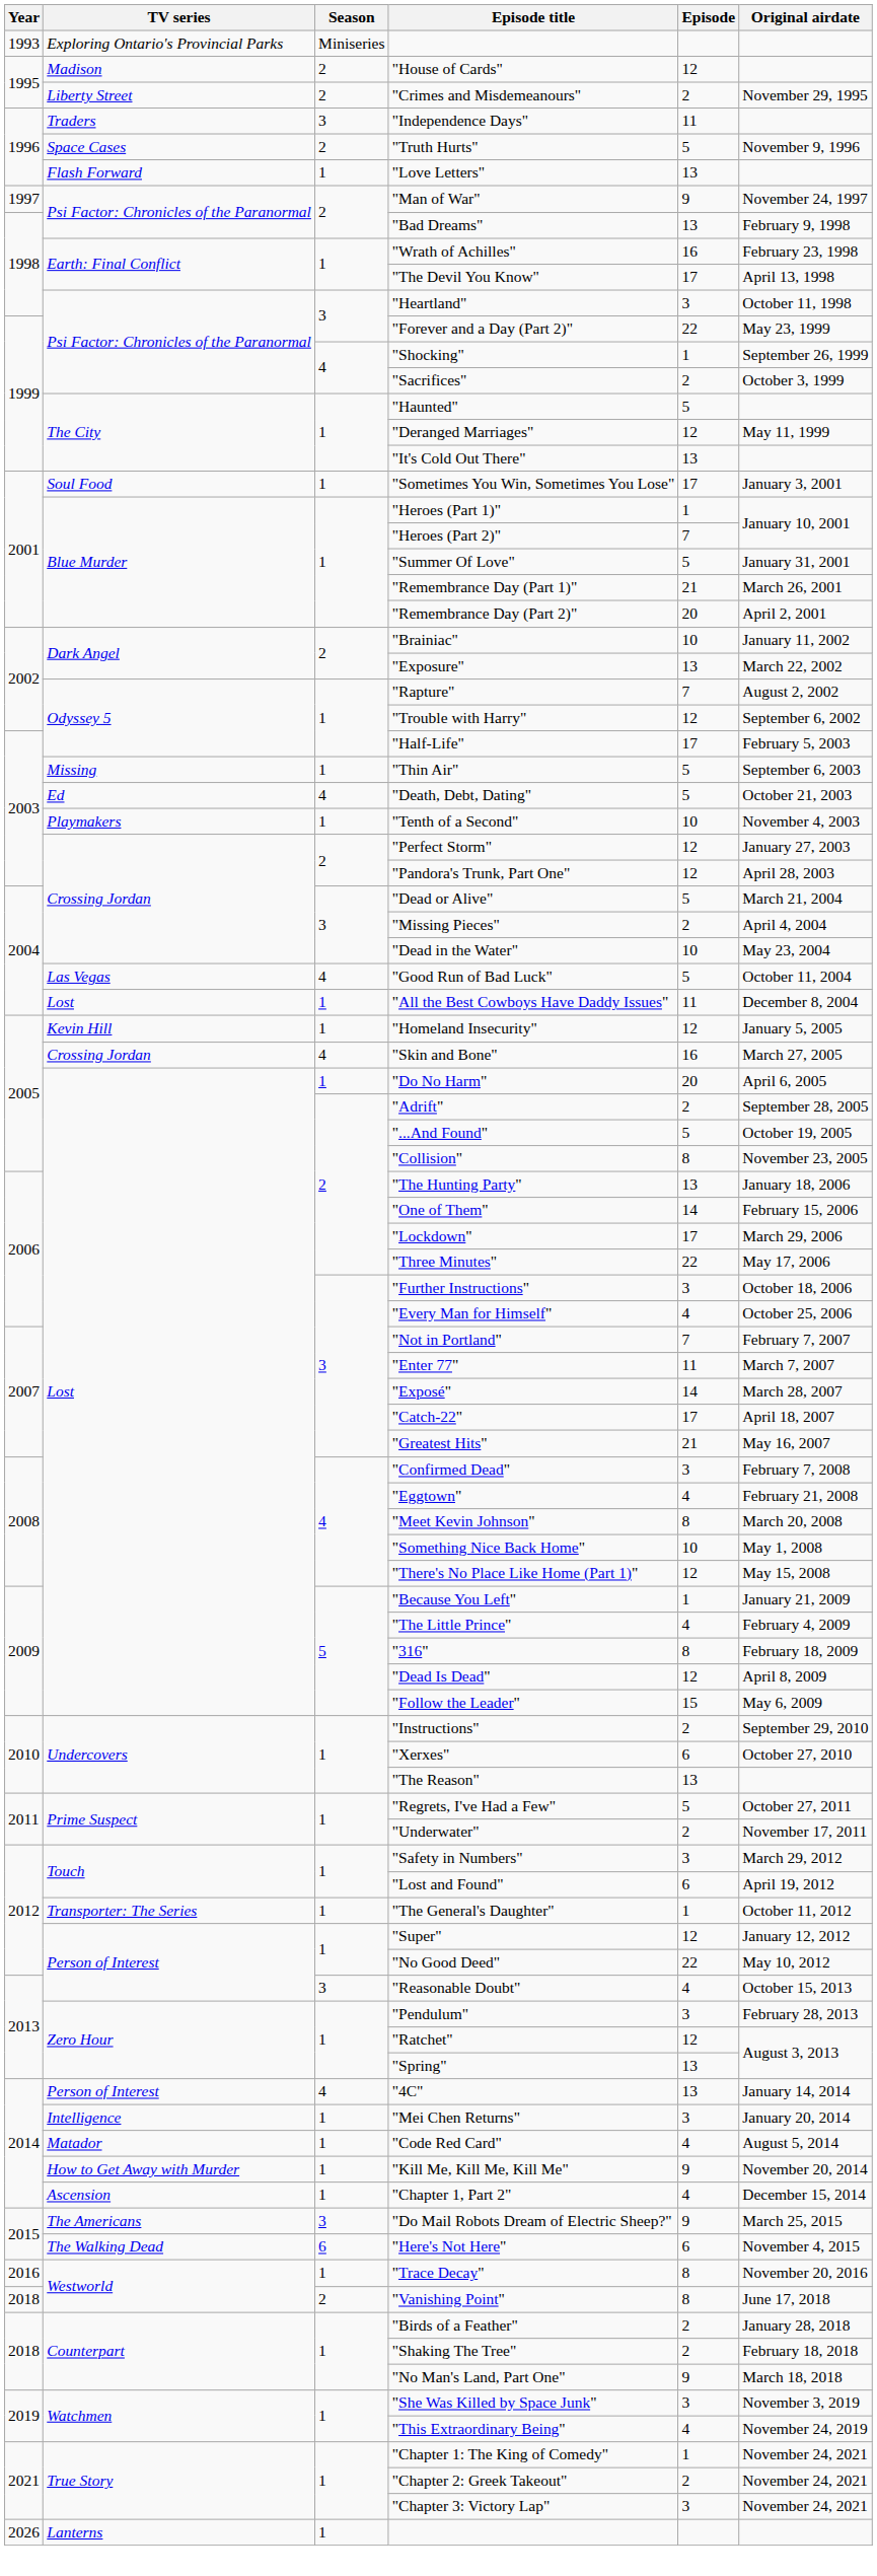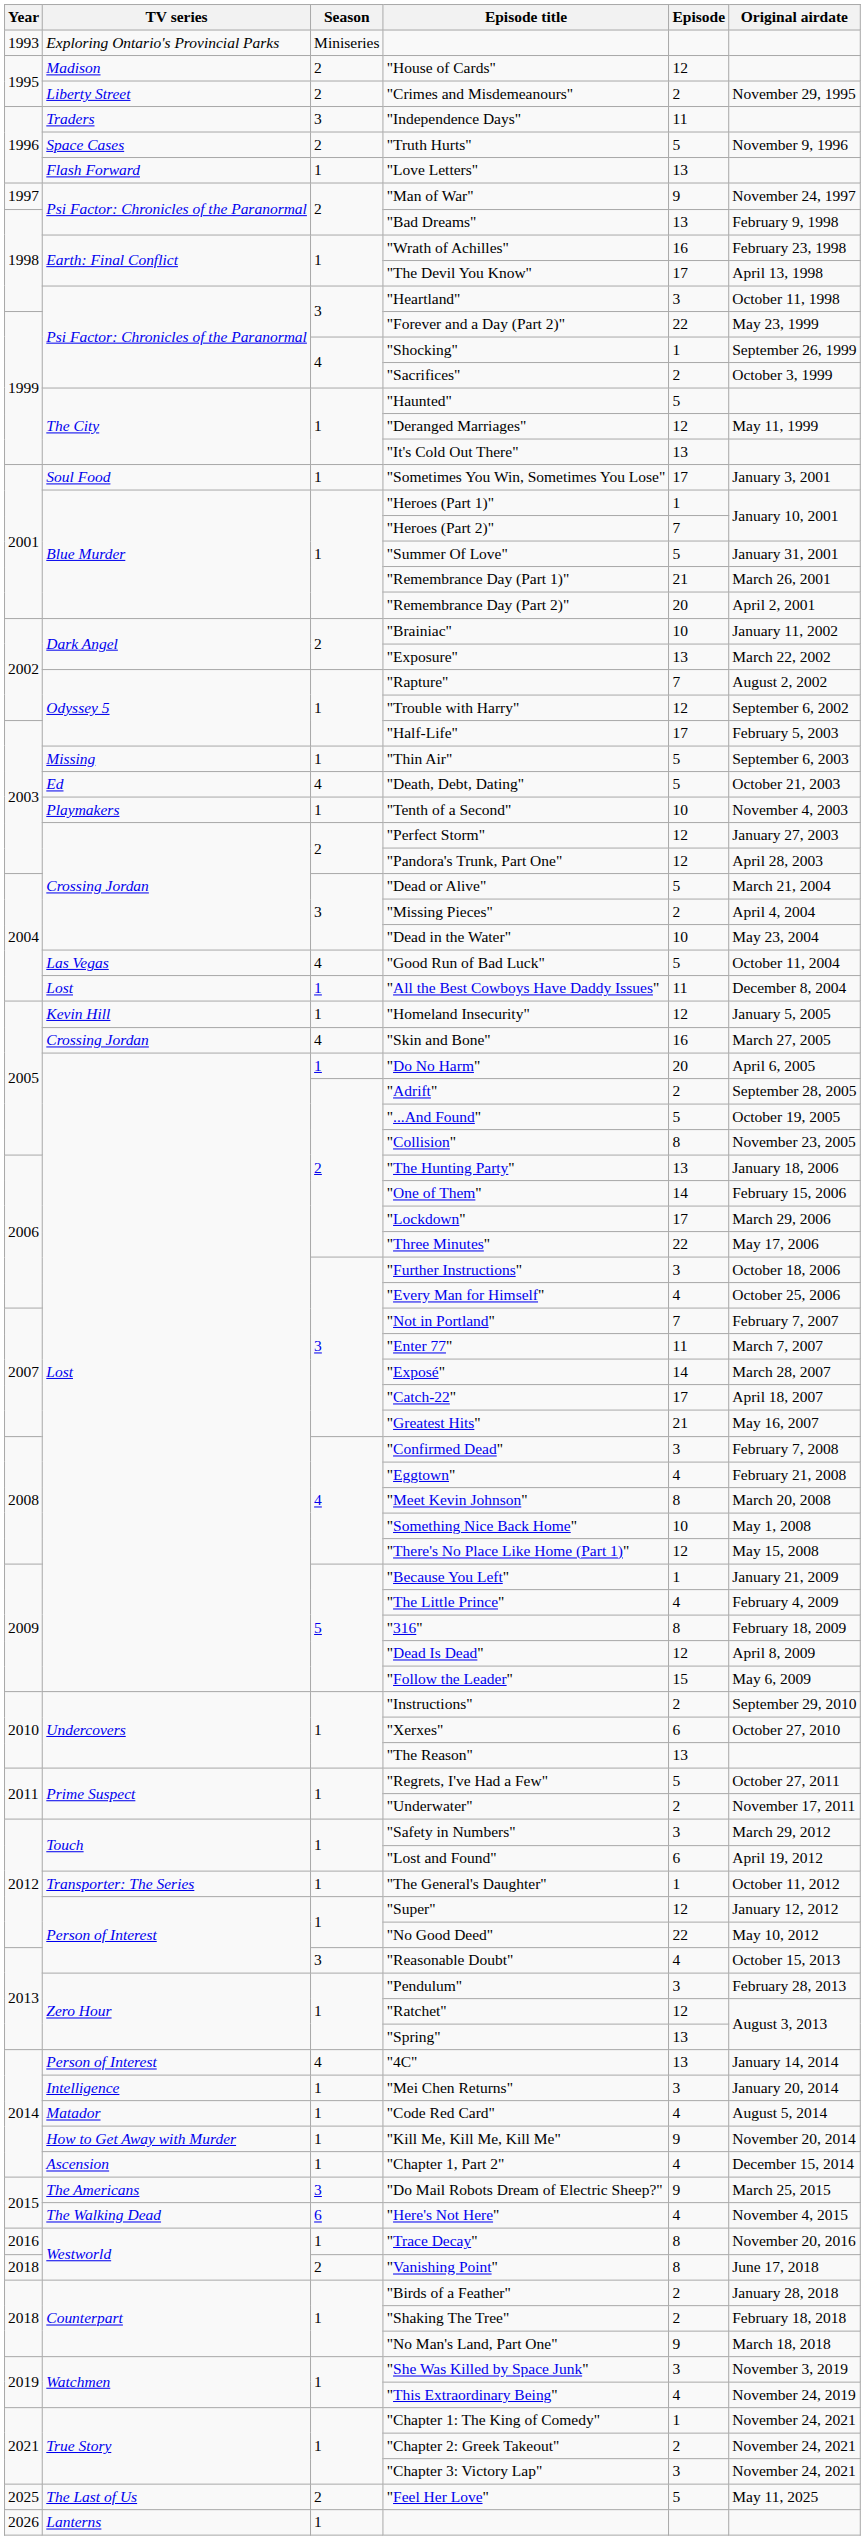 <table class="wikitable" style="font-size: 95%;">
 <tr>
 <th>Year</th>
 <th>TV series</th>
 <th>Season</th>
 <th>Episode title</th>
 <th>Episode</th>
 <th>Original airdate</th>
 </tr>
 <tr>
 <td>1993</td>
 <td><em>Exploring Ontario's Provincial Parks</em></td>
 <td>Miniseries</td>
 <td></td>
 <td></td>
 <td></td>
 </tr>
 <tr>
 <td rowspan=2>1995</td>
 <td><em><a href='#'>Madison</a></em></td>
 <td>2</td>
 <td>"House of Cards"</td>
 <td>12</td>
 <td></td>
 </tr>
 <tr>
 <td><em><a href='#'>Liberty Street</a></em></td>
 <td>2</td>
 <td>"Crimes and Misdemeanours"</td>
 <td>2</td>
 <td>November 29, 1995</td>
 </tr>
 <tr>
 <td rowspan=3>1996</td>
 <td><em><a href='#'>Traders</a></em></td>
 <td>3</td>
 <td>"Independence Days"</td>
 <td>11</td>
 <td></td>
 </tr>
 <tr>
 <td><em><a href='#'>Space Cases</a></em></td>
 <td>2</td>
 <td>"Truth Hurts"</td>
 <td>5</td>
 <td>November 9, 1996</td>
 </tr>
 <tr>
 <td><em><a href='#'>Flash Forward</a></em></td>
 <td>1</td>
 <td>"Love Letters"</td>
 <td>13</td>
 <td></td>
 </tr>
 <tr>
 <td>1997</td>
 <td rowspan=2><em><a href='#'>Psi Factor: Chronicles of the Paranormal</a></em></td>
 <td rowspan=2>2</td>
 <td>"Man of War"</td>
 <td>9</td>
 <td>November 24, 1997</td>
 </tr>
 <tr>
 <td rowspan=4>1998</td>
 <td>"Bad Dreams"</td>
 <td>13</td>
 <td>February 9, 1998</td>
 </tr>
 <tr>
 <td rowspan=2><em><a href='#'>Earth: Final Conflict</a></em></td>
 <td rowspan=2>1</td>
 <td>"Wrath of Achilles"</td>
 <td>16</td>
 <td>February 23, 1998</td>
 </tr>
 <tr>
 <td>"The Devil You Know"</td>
 <td>17</td>
 <td>April 13, 1998</td>
 </tr>
 <tr>
 <td rowspan=4><em><a href='#'>Psi Factor: Chronicles of the Paranormal</a></em></td>
 <td rowspan=2>3</td>
 <td>"Heartland"</td>
 <td>3</td>
 <td>October 11, 1998</td>
 </tr>
 <tr>
 <td rowspan=6>1999</td>
 <td>"Forever and a Day (Part 2)"</td>
 <td>22</td>
 <td>May 23, 1999</td>
 </tr>
 <tr>
 <td rowspan=2>4</td>
 <td>"Shocking"</td>
 <td>1</td>
 <td>September 26, 1999</td>
 </tr>
 <tr>
 <td>"Sacrifices"</td>
 <td>2</td>
 <td>October 3, 1999</td>
 </tr>
 <tr>
 <td rowspan=3><em><a href='#'>The City</a></em></td>
 <td rowspan=3>1</td>
 <td>"Haunted"</td>
 <td>5</td>
 <td></td>
 </tr>
 <tr>
 <td>"Deranged Marriages"</td>
 <td>12</td>
 <td>May 11, 1999</td>
 </tr>
 <tr>
 <td>"It's Cold Out There"</td>
 <td>13</td>
 <td></td>
 </tr>
 <tr>
 <td rowspan=6>2001</td>
 <td><em><a href='#'>Soul Food</a></em></td>
 <td>1</td>
 <td>"Sometimes You Win, Sometimes You Lose"</td>
 <td>17</td>
 <td>January 3, 2001</td>
 </tr>
 <tr>
 <td rowspan=5><em><a href='#'>Blue Murder</a></em></td>
 <td rowspan=5>1</td>
 <td>"Heroes (Part 1)"</td>
 <td>1</td>
 <td rowspan=2>January 10, 2001</td>
 </tr>
 <tr>
 <td>"Heroes (Part 2)"</td>
 <td>7</td>
 </tr>
 <tr>
 <td>"Summer Of Love"</td>
 <td>5</td>
 <td>January 31, 2001</td>
 </tr>
 <tr>
 <td>"Remembrance Day (Part 1)"</td>
 <td>21</td>
 <td>March 26, 2001</td>
 </tr>
 <tr>
 <td>"Remembrance Day (Part 2)"</td>
 <td>20</td>
 <td>April 2, 2001</td>
 </tr>
 <tr>
 <td rowspan=4>2002</td>
 <td rowspan=2><em><a href='#'>Dark Angel</a></em></td>
 <td rowspan=2>2</td>
 <td>"Brainiac"</td>
 <td>10</td>
 <td>January 11, 2002</td>
 </tr>
 <tr>
 <td>"Exposure"</td>
 <td>13</td>
 <td>March 22, 2002</td>
 </tr>
 <tr>
 <td rowspan=3><em><a href='#'>Odyssey 5</a></em></td>
 <td rowspan=3>1</td>
 <td>"Rapture"</td>
 <td>7</td>
 <td>August 2, 2002</td>
 </tr>
 <tr>
 <td>"Trouble with Harry"</td>
 <td>12</td>
 <td>September 6, 2002</td>
 </tr>
 <tr>
 <td rowspan=6>2003</td>
 <td>"Half-Life"</td>
 <td>17</td>
 <td>February 5, 2003</td>
 </tr>
 <tr>
 <td><em><a href='#'>Missing</a></em></td>
 <td>1</td>
 <td>"Thin Air"</td>
 <td>5</td>
 <td>September 6, 2003</td>
 </tr>
 <tr>
 <td><em><a href='#'>Ed</a></em></td>
 <td>4</td>
 <td>"Death, Debt, Dating"</td>
 <td>5</td>
 <td>October 21, 2003</td>
 </tr>
 <tr>
 <td><em><a href='#'>Playmakers</a></em></td>
 <td>1</td>
 <td>"Tenth of a Second"</td>
 <td>10</td>
 <td>November 4, 2003</td>
 </tr>
 <tr>
 <td rowspan=5><em><a href='#'>Crossing Jordan</a></em></td>
 <td rowspan=2>2</td>
 <td>"Perfect Storm"</td>
 <td>12</td>
 <td>January 27, 2003</td>
 </tr>
 <tr>
 <td>"Pandora's Trunk, Part One"</td>
 <td>12</td>
 <td>April 28, 2003</td>
 </tr>
 <tr>
 <td rowspan=5>2004</td>
 <td rowspan=3>3</td>
 <td>"Dead or Alive"</td>
 <td>5</td>
 <td>March 21, 2004</td>
 </tr>
 <tr>
 <td>"Missing Pieces"</td>
 <td>2</td>
 <td>April 4, 2004</td>
 </tr>
 <tr>
 <td>"Dead in the Water"</td>
 <td>10</td>
 <td>May 23, 2004</td>
 </tr>
 <tr>
 <td><em><a href='#'>Las Vegas</a></em></td>
 <td>4</td>
 <td>"Good Run of Bad Luck"</td>
 <td>5</td>
 <td>October 11, 2004</td>
 </tr>
 <tr>
 <td><em><a href='#'>Lost</a></em></td>
 <td><a href='#'>1</a></td>
 <td>"<a href='#'>All the Best Cowboys Have Daddy Issues</a>"</td>
 <td>11</td>
 <td>December 8, 2004</td>
 </tr>
 <tr>
 <td rowspan=6>2005</td>
 <td><em><a href='#'>Kevin Hill</a></em></td>
 <td>1</td>
 <td>"Homeland Insecurity"</td>
 <td>12</td>
 <td>January 5, 2005</td>
 </tr>
 <tr>
 <td><em><a href='#'>Crossing Jordan</a></em></td>
 <td>4</td>
 <td>"Skin and Bone"</td>
 <td>16</td>
 <td>March 27, 2005</td>
 </tr>
 <tr>
 <td rowspan=25><em><a href='#'>Lost</a></em></td>
 <td><a href='#'>1</a></td>
 <td>"<a href='#'>Do No Harm</a>"</td>
 <td>20</td>
 <td>April 6, 2005</td>
 </tr>
 <tr>
 <td rowspan=7><a href='#'>2</a></td>
 <td>"<a href='#'>Adrift</a>"</td>
 <td>2</td>
 <td>September 28, 2005</td>
 </tr>
 <tr>
 <td>"<a href='#'>...And Found</a>"</td>
 <td>5</td>
 <td>October 19, 2005</td>
 </tr>
 <tr>
 <td>"<a href='#'>Collision</a>"</td>
 <td>8</td>
 <td>November 23, 2005</td>
 </tr>
 <tr>
 <td rowspan=6>2006</td>
 <td>"<a href='#'>The Hunting Party</a>"</td>
 <td>13</td>
 <td>January 18, 2006</td>
 </tr>
 <tr>
 <td>"<a href='#'>One of Them</a>"</td>
 <td>14</td>
 <td>February 15, 2006</td>
 </tr>
 <tr>
 <td>"<a href='#'>Lockdown</a>"</td>
 <td>17</td>
 <td>March 29, 2006</td>
 </tr>
 <tr>
 <td>"<a href='#'>Three Minutes</a>"</td>
 <td>22</td>
 <td>May 17, 2006</td>
 </tr>
 <tr>
 <td rowspan=7><a href='#'>3</a></td>
 <td>"<a href='#'>Further Instructions</a>"</td>
 <td>3</td>
 <td>October 18, 2006</td>
 </tr>
 <tr>
 <td>"<a href='#'>Every Man for Himself</a>"</td>
 <td>4</td>
 <td>October 25, 2006</td>
 </tr>
 <tr>
 <td rowspan=5>2007</td>
 <td>"<a href='#'>Not in Portland</a>"</td>
 <td>7</td>
 <td>February 7, 2007</td>
 </tr>
 <tr>
 <td>"<a href='#'>Enter 77</a>"</td>
 <td>11</td>
 <td>March 7, 2007</td>
 </tr>
 <tr>
 <td>"<a href='#'>Exposé</a>"</td>
 <td>14</td>
 <td>March 28, 2007</td>
 </tr>
 <tr>
 <td>"<a href='#'>Catch-22</a>"</td>
 <td>17</td>
 <td>April 18, 2007</td>
 </tr>
 <tr>
 <td>"<a href='#'>Greatest Hits</a>"</td>
 <td>21</td>
 <td>May 16, 2007</td>
 </tr>
 <tr>
 <td rowspan=5>2008</td>
 <td rowspan=5><a href='#'>4</a></td>
 <td>"<a href='#'>Confirmed Dead</a>"</td>
 <td>3</td>
 <td>February 7, 2008</td>
 </tr>
 <tr>
 <td>"<a href='#'>Eggtown</a>"</td>
 <td>4</td>
 <td>February 21, 2008</td>
 </tr>
 <tr>
 <td>"<a href='#'>Meet Kevin Johnson</a>"</td>
 <td>8</td>
 <td>March 20, 2008</td>
 </tr>
 <tr>
 <td>"<a href='#'>Something Nice Back Home</a>"</td>
 <td>10</td>
 <td>May 1, 2008</td>
 </tr>
 <tr>
 <td>"<a href='#'>There's No Place Like Home (Part 1)</a>"</td>
 <td>12</td>
 <td>May 15, 2008</td>
 </tr>
 <tr>
 <td rowspan=5>2009</td>
 <td rowspan=5><a href='#'>5</a></td>
 <td>"<a href='#'>Because You Left</a>"</td>
 <td>1</td>
 <td>January 21, 2009</td>
 </tr>
 <tr>
 <td>"<a href='#'>The Little Prince</a>"</td>
 <td>4</td>
 <td>February 4, 2009</td>
 </tr>
 <tr>
 <td>"<a href='#'>316</a>"</td>
 <td>8</td>
 <td>February 18, 2009</td>
 </tr>
 <tr>
 <td>"<a href='#'>Dead Is Dead</a>"</td>
 <td>12</td>
 <td>April 8, 2009</td>
 </tr>
 <tr>
 <td>"<a href='#'>Follow the Leader</a>"</td>
 <td>15</td>
 <td>May 6, 2009</td>
 </tr>
 <tr>
 <td rowspan=3>2010</td>
 <td rowspan=3><em><a href='#'>Undercovers</a></em></td>
 <td rowspan=3>1</td>
 <td>"Instructions"</td>
 <td>2</td>
 <td>September 29, 2010</td>
 </tr>
 <tr>
 <td>"Xerxes"</td>
 <td>6</td>
 <td>October 27, 2010</td>
 </tr>
 <tr>
 <td>"The Reason"</td>
 <td>13</td>
 <td></td>
 </tr>
 <tr>
 <td rowspan=2>2011</td>
 <td rowspan=2><em><a href='#'>Prime Suspect</a></em></td>
 <td rowspan=2>1</td>
 <td>"Regrets, I've Had a Few"</td>
 <td>5</td>
 <td>October 27, 2011</td>
 </tr>
 <tr>
 <td>"Underwater"</td>
 <td>2</td>
 <td>November 17, 2011</td>
 </tr>
 <tr>
 <td rowspan=5>2012</td>
 <td rowspan=2><em><a href='#'>Touch</a></em></td>
 <td rowspan=2>1</td>
 <td>"Safety in Numbers"</td>
 <td>3</td>
 <td>March 29, 2012</td>
 </tr>
 <tr>
 <td>"Lost and Found"</td>
 <td>6</td>
 <td>April 19, 2012</td>
 </tr>
 <tr>
 <td><em><a href='#'>Transporter: The Series</a></em></td>
 <td>1</td>
 <td>"The General's Daughter"</td>
 <td>1</td>
 <td>October 11, 2012</td>
 </tr>
 <tr>
 <td rowspan=3><em><a href='#'>Person of Interest</a></em></td>
 <td rowspan=2>1</td>
 <td>"Super"</td>
 <td>12</td>
 <td>January 12, 2012</td>
 </tr>
 <tr>
 <td>"No Good Deed"</td>
 <td>22</td>
 <td>May 10, 2012</td>
 </tr>
 <tr>
 <td rowspan=4>2013</td>
 <td>3</td>
 <td>"Reasonable Doubt"</td>
 <td>4</td>
 <td>October 15, 2013</td>
 </tr>
 <tr>
 <td rowspan=3><em><a href='#'>Zero Hour</a></em></td>
 <td rowspan=3>1</td>
 <td>"Pendulum"</td>
 <td>3</td>
 <td>February 28, 2013</td>
 </tr>
 <tr>
 <td>"Ratchet"</td>
 <td>12</td>
 <td rowspan=2>August 3, 2013</td>
 </tr>
 <tr>
 <td>"Spring"</td>
 <td>13</td>
 </tr>
 <tr>
 <td rowspan=5>2014</td>
 <td><em><a href='#'>Person of Interest</a></em></td>
 <td>4</td>
 <td>"4C"</td>
 <td>13</td>
 <td>January 14, 2014</td>
 </tr>
 <tr>
 <td><em><a href='#'>Intelligence</a></em></td>
 <td>1</td>
 <td>"Mei Chen Returns"</td>
 <td>3</td>
 <td>January 20, 2014</td>
 </tr>
 <tr>
 <td><em><a href='#'>Matador</a></em></td>
 <td>1</td>
 <td>"Code Red Card"</td>
 <td>4</td>
 <td>August 5, 2014</td>
 </tr>
 <tr>
 <td><em><a href='#'>How to Get Away with Murder</a></em></td>
 <td>1</td>
 <td>"Kill Me, Kill Me, Kill Me"</td>
 <td>9</td>
 <td>November 20, 2014</td>
 </tr>
 <tr>
 <td><em><a href='#'>Ascension</a></em></td>
 <td>1</td>
 <td>"Chapter 1, Part 2"</td>
 <td>4</td>
 <td>December 15, 2014</td>
 </tr>
 <tr>
 <td rowspan=2>2015</td>
 <td><em><a href='#'>The Americans</a></em></td>
 <td><a href='#'>3</a></td>
 <td>"Do Mail Robots Dream of Electric Sheep?"</td>
 <td>9</td>
 <td>March 25, 2015</td>
 </tr>
 <tr>
 <td><em><a href='#'>The Walking Dead</a></em></td>
 <td><a href='#'>6</a></td>
 <td>"<a href='#'>Here's Not Here</a>"</td>
-<td>6</td>
+<td>4</td>
 <td>November 4, 2015</td>
 </tr>
 <tr>
 <td rowspan=1>2016</td>
 <td rowspan=2><em><a href='#'>Westworld</a></em></td>
 <td>1</td>
 <td>"<a href='#'>Trace Decay</a>"</td>
 <td>8</td>
 <td>November 20, 2016</td>
 </tr>
 <tr>
 <td>2018</td>
 <td>2</td>
 <td>"<a href='#'>Vanishing Point</a>"</td>
 <td>8</td>
 <td>June 17, 2018</td>
 </tr>
 <tr>
 <td rowspan=3>2018</td>
 <td rowspan="3"><em><a href='#'>Counterpart</a></em></td>
 <td rowspan="3">1</td>
 <td>"Birds of a Feather"</td>
 <td>2</td>
 <td>January 28, 2018</td>
 </tr>
 <tr>
 <td>"Shaking The Tree"</td>
 <td>2</td>
 <td>February 18, 2018</td>
 </tr>
 <tr>
 <td>"No Man's Land, Part One"</td>
 <td>9</td>
 <td>March 18, 2018</td>
 </tr>
 <tr>
 <td rowspan=2>2019</td>
 <td rowspan=2><em><a href='#'>Watchmen</a></em></td>
 <td rowspan=2>1</td>
 <td>"<a href='#'>She Was Killed by Space Junk</a>"</td>
 <td>3</td>
 <td>November 3, 2019</td>
 </tr>
 <tr>
 <td>"<a href='#'>This Extraordinary Being</a>"</td>
 <td>4</td>
 <td>November 24, 2019</td>
 </tr>
 <tr>
 <td rowspan="3">2021</td>
 <td rowspan="3"><em><a href='#'>True Story</a></em></td>
 <td rowspan="3">1</td>
 <td>"Chapter 1: The King of Comedy"</td>
 <td>1</td>
 <td>November 24, 2021</td>
 </tr>
 <tr>
 <td>"Chapter 2: Greek Takeout"</td>
 <td>2</td>
 <td>November 24, 2021</td>
 </tr>
 <tr>
 <td>"Chapter 3: Victory Lap"</td>
 <td>3</td>
 <td>November 24, 2021</td>
 </tr>
 <tr>
+<td>2025</td>
+<td><em><a href='#'>The Last of Us</a></em></td>
+<td>2</td>
+<td>"<a href='#'>Feel Her Love</a>"</td>
+<td>5</td>
+<td>May 11, 2025</td>
+</tr>
+<tr>
 <td>2026</td>
 <td><em><a href='#'>Lanterns</a></em></td>
 <td>1</td>
 <td></td>
 <td></td>
 <td></td>
 </tr>
 </table>
